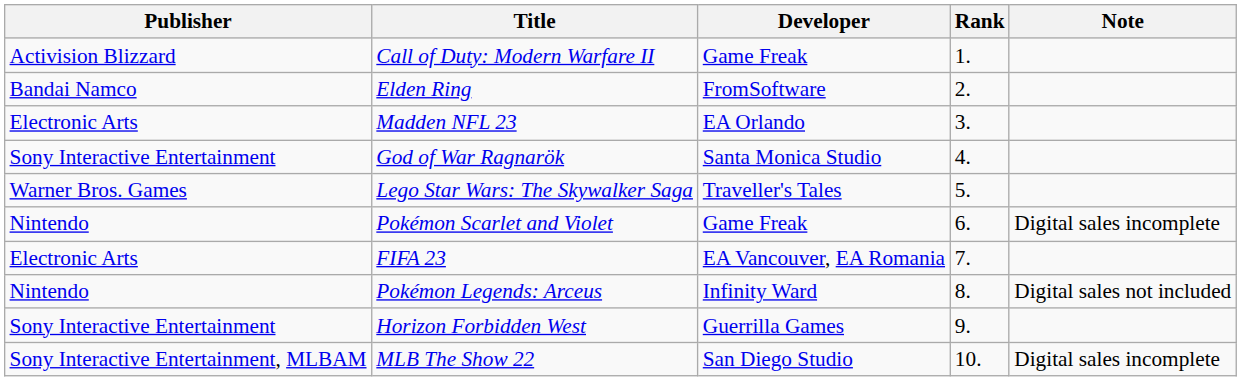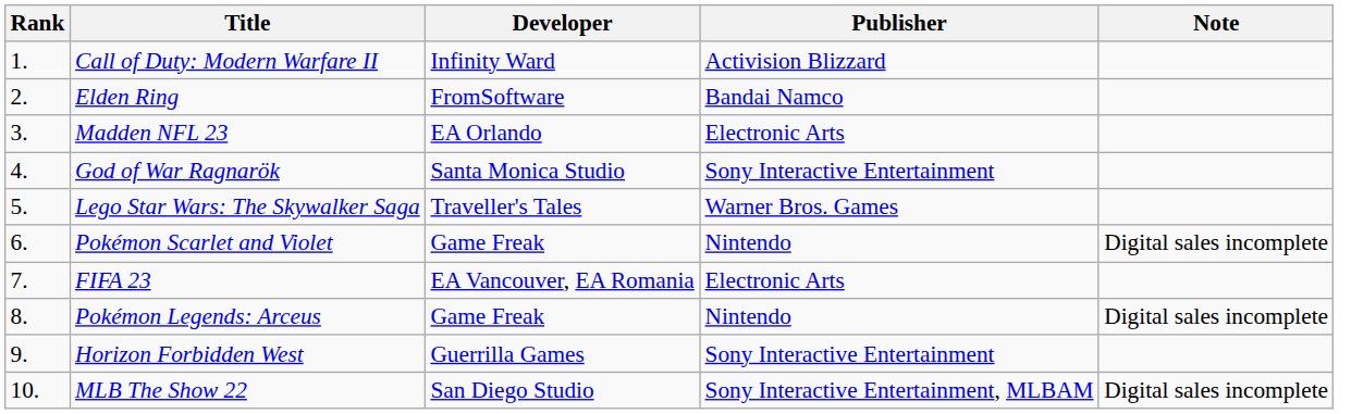 <table class="wikitable">
 <tr>
-<th>Publisher</th>
+<th>Rank</th>
 <th>Title</th>
 <th>Developer</th>
-<th>Rank</th>
+<th>Publisher</th>
 <th>Note</th>
 </tr>
 <tr>
+<td>1.</td>
+<td><em><a href='#'>Call of Duty: Modern Warfare II</a></em></td>
+<td><a href='#'>Infinity Ward</a></td>
 <td><a href='#'>Activision Blizzard</a></td>
-<td><em><a href='#'>Call of Duty: Modern Warfare II</a></em></td>
-<td><a href='#'>Game Freak</a></td>
-<td>1.</td>
 <td></td>
 </tr>
 <tr>
-<td><a href='#'>Bandai Namco</a></td>
+<td>2.</td>
 <td><em><a href='#'>Elden Ring</a></em></td>
 <td><a href='#'>FromSoftware</a></td>
-<td>2.</td>
+<td><a href='#'>Bandai Namco</a></td>
 <td></td>
 </tr>
 <tr>
-<td><a href='#'>Electronic Arts</a></td>
+<td>3.</td>
 <td><em><a href='#'>Madden NFL 23</a></em></td>
 <td><a href='#'>EA Orlando</a></td>
-<td>3.</td>
+<td><a href='#'>Electronic Arts</a></td>
 <td></td>
 </tr>
 <tr>
-<td><a href='#'>Sony Interactive Entertainment</a></td>
+<td>4.</td>
 <td><em><a href='#'>God of War Ragnarök</a></em></td>
 <td><a href='#'>Santa Monica Studio</a></td>
-<td>4.</td>
+<td><a href='#'>Sony Interactive Entertainment</a></td>
 <td></td>
 </tr>
 <tr>
-<td><a href='#'>Warner Bros. Games</a></td>
+<td>5.</td>
 <td><em><a href='#'>Lego Star Wars: The Skywalker Saga</a></em></td>
 <td><a href='#'>Traveller's Tales</a></td>
-<td>5.</td>
+<td><a href='#'>Warner Bros. Games</a></td>
 <td></td>
 </tr>
 <tr>
-<td><a href='#'>Nintendo</a></td>
+<td>6.</td>
 <td><em><a href='#'>Pokémon Scarlet and Violet</a></em></td>
 <td><a href='#'>Game Freak</a></td>
-<td>6.</td>
+<td><a href='#'>Nintendo</a></td>
 <td>Digital sales incomplete</td>
 </tr>
 <tr>
-<td><a href='#'>Electronic Arts</a></td>
+<td>7.</td>
 <td><em><a href='#'>FIFA 23</a></em></td>
 <td><a href='#'>EA Vancouver</a>, <a href='#'>EA Romania</a></td>
-<td>7.</td>
+<td><a href='#'>Electronic Arts</a></td>
 <td></td>
 </tr>
 <tr>
+<td>8.</td>
+<td><em><a href='#'>Pokémon Legends: Arceus</a></em></td>
+<td><a href='#'>Game Freak</a></td>
 <td><a href='#'>Nintendo</a></td>
-<td><em><a href='#'>Pokémon Legends: Arceus</a></em></td>
-<td><a href='#'>Infinity Ward</a></td>
-<td>8.</td>
-<td>Digital sales not included</td>
+<td>Digital sales incomplete</td>
 </tr>
 <tr>
-<td><a href='#'>Sony Interactive Entertainment</a></td>
+<td>9.</td>
 <td><em><a href='#'>Horizon Forbidden West</a></em></td>
 <td><a href='#'>Guerrilla Games</a></td>
-<td>9.</td>
+<td><a href='#'>Sony Interactive Entertainment</a></td>
 <td></td>
 </tr>
 <tr>
-<td><a href='#'>Sony Interactive Entertainment</a>, <a href='#'>MLBAM</a></td>
+<td>10.</td>
 <td><em><a href='#'>MLB The Show 22</a></em></td>
 <td><a href='#'>San Diego Studio</a></td>
-<td>10.</td>
+<td><a href='#'>Sony Interactive Entertainment</a>, <a href='#'>MLBAM</a></td>
 <td>Digital sales incomplete</td>
 </tr>
 </table>
